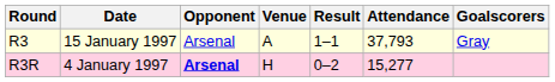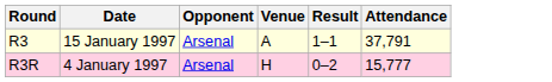 <table class="wikitable">
 <tr>
 <th>Round</th>
 <th>Date</th>
 <th>Opponent</th>
 <th>Venue</th>
 <th>Result</th>
 <th>Attendance</th>
-<th>Goalscorers</th>
 </tr>
 <tr style="background-color: #ffffdd;">
 <td>R3</td>
 <td>15 January 1997</td>
 <td><a href='#'>Arsenal</a></td>
 <td>A</td>
 <td>1–1</td>
-<td>37,793</td>
-<td><a href='#'>Gray</a></td>
+<td>37,791</td>
 </tr>
 <tr style="background-color: #ffd0e3;">
 <td>R3R</td>
 <td>4 January 1997</td>
-<td><strong><a href='#'>Arsenal</a></strong></td>
+<td><a href='#'>Arsenal</a></td>
 <td>H</td>
 <td>0–2</td>
-<td>15,277</td>
-<td></td>
+<td>15,777</td>
 </tr>
 </table>
